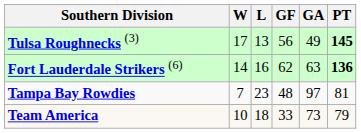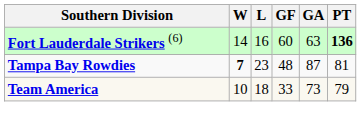 <table class="wikitable" style="text-align:center">
 <tr>
 <th style="width:15em">Southern Division</th>
 <th>W</th>
 <th>L</th>
 <th>GF</th>
 <th>GA</th>
 <th>PT</th>
 </tr>
 <tr align=center bgcolor=#ccffcc>
-<td align=left><strong><a href='#'>Tulsa Roughnecks</a></strong> <sup>(3)</sup></td>
-<td>17</td>
-<td>13</td>
-<td>56</td>
-<td>49</td>
-<td><strong>145</strong></td>
-</tr>
-<tr align=center bgcolor=#ccffcc>
 <td align=left><strong><a href='#'>Fort Lauderdale Strikers</a></strong> <sup>(6)</sup></td>
 <td>14</td>
 <td>16</td>
-<td>62</td>
+<td>60</td>
 <td>63</td>
 <td><strong>136</strong></td>
 </tr>
 <tr align=center>
 <td align=left><strong><a href='#'>Tampa Bay Rowdies</a></strong></td>
-<td>7</td>
+<td><strong>7</strong></td>
 <td>23</td>
 <td>48</td>
-<td>97</td>
+<td>87</td>
 <td>81</td>
 </tr>
 <tr align=center bgcolor=#FAF8F0>
 <td align=left><strong><a href='#'>Team America</a></strong></td>
 <td>10</td>
 <td>18</td>
 <td>33</td>
 <td>73</td>
 <td>79</td>
 </tr>
 </table>
